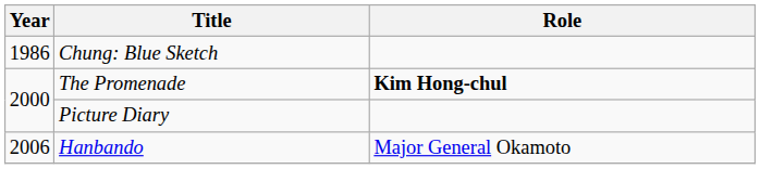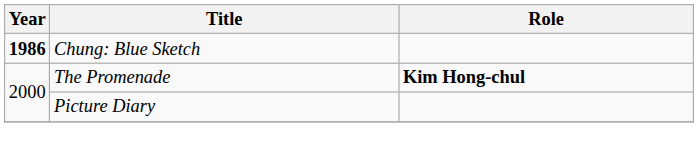 <table class="wikitable" style="width:600px">
 <tr>
 <th width=10>Year</th>
 <th>Title</th>
 <th>Role</th>
 </tr>
 <tr>
-<td>1986</td>
+<td><strong>1986</strong></td>
 <td><em>Chung: Blue Sketch</em></td>
 <td></td>
 </tr>
 <tr>
 <td rowspan=2>2000</td>
 <td><em>The Promenade</em></td>
 <td><strong>Kim Hong-chul</strong></td>
 </tr>
 <tr>
 <td><em>Picture Diary</em></td>
 <td></td>
 </tr>
 <tr>
-<td>2006</td>
-<td><em><a href='#'>Hanbando</a></em></td>
-<td><a href='#'>Major General</a> Okamoto</td>
-</tr>
-<tr>
 </tr>
 </table>
